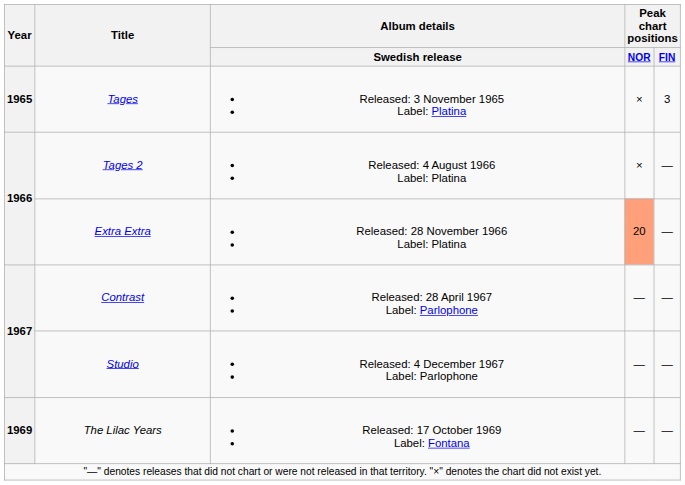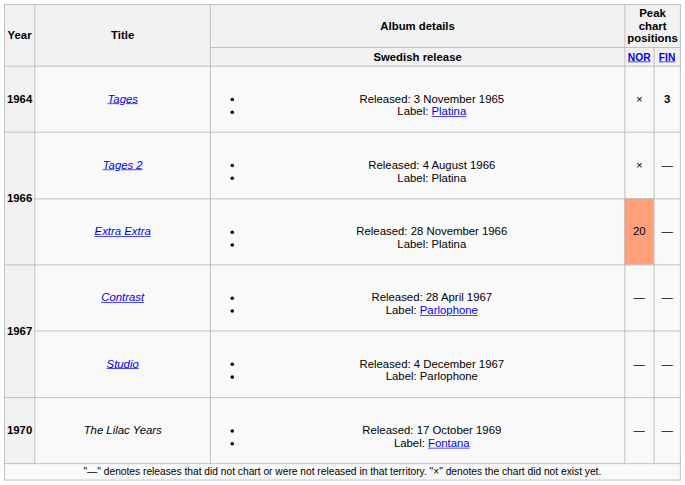 <table class="wikitable plainrowheaders" style="text-align:center;">
 <tr>
 <th rowspan="2" scope="col">Year</th>
 <th rowspan="2" scope="col" style="width:15em;">Title</th>
 <th scope="colgroup" style="width:36em;">Album details</th>
 <th colspan="2" scope="colgroup" align="center">Peak chart positions</th>
 </tr>
 <tr>
 <th scope="col">Swedish release</th>
 <th scope="col" style="width:2em;font-size:90%;"><a href='#'>NOR</a><br></th>
 <th scope="col" style="width:2em;font-size:90%;"><a href='#'>FIN</a><br></th>
 </tr>
 <tr>
-<th scope="row">1965</th>
+<th scope="row">1964</th>
 <td><a href='#'><em>Tages</em></a></td>
 <td><br><ul><li>Released: 3 November 1965</li><li>Label: <a href='#'>Platina</a> </li></ul></td>
 <td>×</td>
-<td>3</td>
+<td><strong>3</strong></td>
 </tr>
 <tr>
 <th scope="rowgroup" rowspan="2">1966</th>
 <td><a href='#'><em>Tages 2</em></a></td>
 <td><br><ul><li>Released: 4 August 1966</li><li>Label: Platina </li></ul></td>
 <td>×</td>
 <td>—</td>
 </tr>
 <tr>
 <td><a href='#'><em>Extra Extra</em></a></td>
 <td><br><ul><li>Released: 28 November 1966</li><li>Label: Platina </li></ul></td>
 <td style="background: lightsalmon;">20</td>
 <td>—</td>
 </tr>
 <tr>
 <th scope="rowgroup" rowspan="2">1967</th>
 <td><a href='#'><em>Contrast</em></a></td>
 <td><br><ul><li>Released: 28 April 1967</li><li>Label: <a href='#'>Parlophone</a> </li></ul></td>
 <td>—</td>
 <td>—</td>
 </tr>
 <tr>
 <td><a href='#'><em>Studio</em></a></td>
 <td><br><ul><li>Released: 4 December 1967</li><li>Label: Parlophone </li></ul></td>
 <td>—</td>
 <td>—</td>
 </tr>
 <tr>
-<th scope="row">1969</th>
+<th scope="row">1970</th>
 <td><em>The Lilac Years</em></td>
 <td><br><ul><li>Released: 17 October 1969</li><li>Label: <a href='#'>Fontana</a> </li></ul></td>
 <td>—</td>
 <td>—</td>
 </tr>
 <tr>
 <td colspan="5" style="font-size:90%">"—" denotes releases that did not chart or were not released in that territory. "×" denotes the chart did not exist yet.</td>
 </tr>
 </table>
